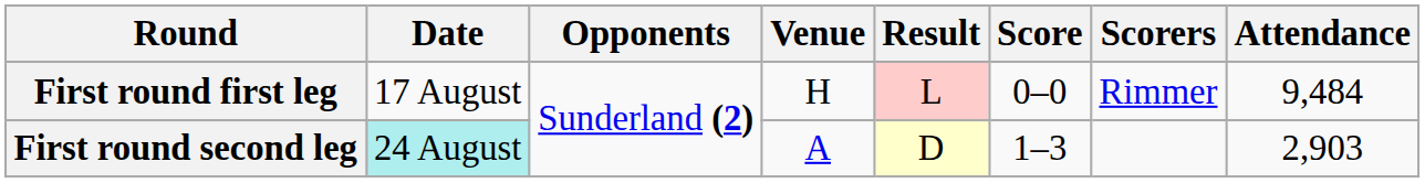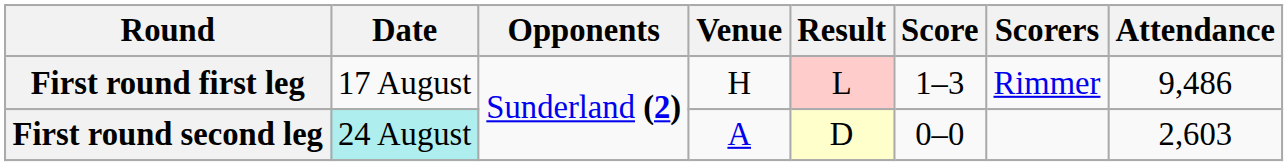 <table class="wikitable" style="text-align:center">
 <tr>
 <th>Round</th>
 <th>Date</th>
 <th>Opponents</th>
 <th>Venue</th>
 <th>Result</th>
 <th>Score</th>
 <th>Scorers</th>
 <th>Attendance</th>
 </tr>
 <tr>
 <th>First round first leg</th>
 <td>17 August</td>
 <td rowspan=2><a href='#'>Sunderland</a> <strong>(<a href='#'>2</a>)</strong></td>
 <td>H</td>
 <td style="background-color:#FFCCCC">L</td>
-<td>0–0</td>
+<td>1–3</td>
 <td align="left"><a href='#'>Rimmer</a></td>
-<td>9,484</td>
+<td>9,486</td>
 </tr>
 <tr>
 <th>First round second leg</th>
 <td style="background: paleturquoise;">24 August</td>
 <td><a href='#'>A</a></td>
 <td style="background-color:#FFFFCC">D</td>
-<td>1–3</td>
+<td>0–0</td>
 <td align="left"></td>
-<td>2,903</td>
+<td>2,603</td>
 </tr>
 </table>
